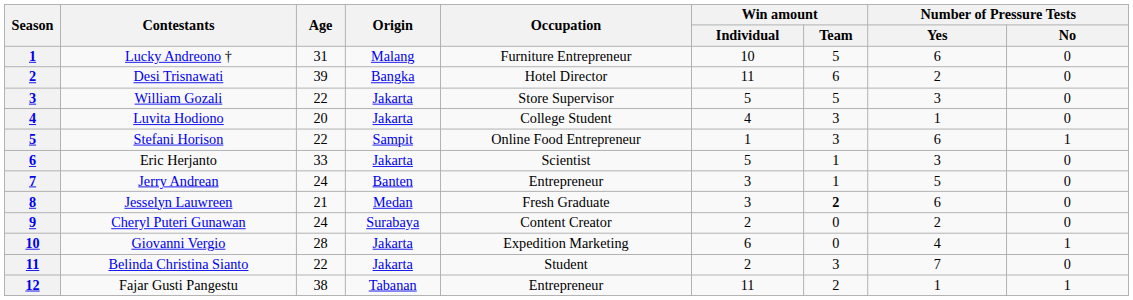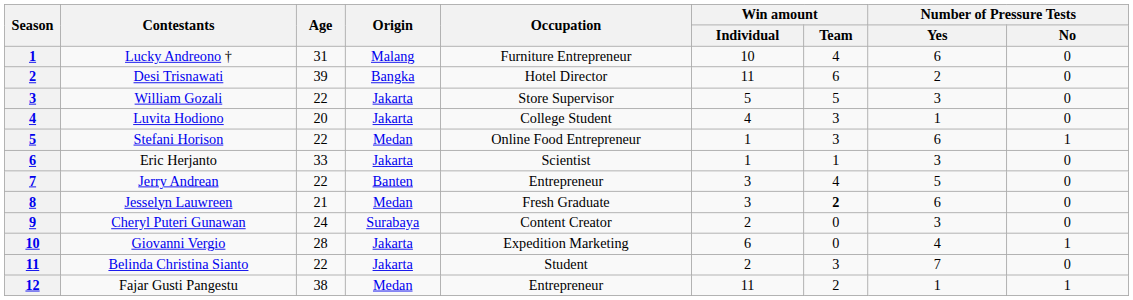 <table class="wikitable" style="text-align:center; line-height:16px;" width="100%">
 <tr>
 <th rowspan="2" scope="col" width="5%">Season</th>
 <th rowspan="2">Contestants</th>
 <th rowspan="2">Age</th>
 <th rowspan="2">Origin</th>
 <th rowspan="2">Occupation</th>
 <th colspan="2">Win amount</th>
 <th colspan="2">Number of Pressure Tests</th>
 </tr>
 <tr>
 <th>Individual</th>
 <th>Team</th>
 <th>Yes</th>
 <th>No</th>
 </tr>
 <tr>
 <th><a href='#'>1</a></th>
 <td><a href='#'>Lucky Andreono</a> †</td>
 <td>31</td>
 <td><a href='#'>Malang</a></td>
 <td>Furniture Entrepreneur</td>
 <td>10</td>
-<td>5</td>
+<td>4</td>
 <td>6</td>
 <td>0</td>
 </tr>
 <tr>
 <th><a href='#'>2</a></th>
 <td><a href='#'>Desi Trisnawati</a></td>
 <td>39</td>
 <td><a href='#'>Bangka</a></td>
 <td>Hotel Director</td>
 <td>11</td>
 <td>6</td>
 <td>2</td>
 <td>0</td>
 </tr>
 <tr>
 <th><a href='#'>3</a></th>
 <td><a href='#'>William Gozali</a></td>
 <td>22</td>
 <td><a href='#'>Jakarta</a></td>
 <td>Store Supervisor</td>
 <td>5</td>
 <td>5</td>
 <td>3</td>
 <td>0</td>
 </tr>
 <tr>
 <th><a href='#'>4</a></th>
 <td><a href='#'>Luvita Hodiono</a></td>
 <td>20</td>
 <td><a href='#'>Jakarta</a></td>
 <td>College Student</td>
 <td>4</td>
 <td>3</td>
 <td>1</td>
 <td>0</td>
 </tr>
 <tr>
 <th><a href='#'>5</a></th>
 <td><a href='#'>Stefani Horison</a></td>
 <td>22</td>
-<td><a href='#'>Sampit</a></td>
+<td><a href='#'>Medan</a></td>
 <td>Online Food Entrepreneur</td>
 <td>1</td>
 <td>3</td>
 <td>6</td>
 <td>1</td>
 </tr>
 <tr>
 <th><a href='#'>6</a></th>
 <td>Eric Herjanto</td>
 <td>33</td>
 <td><a href='#'>Jakarta</a></td>
 <td>Scientist</td>
-<td>5</td>
+<td>1</td>
 <td>1</td>
 <td>3</td>
 <td>0</td>
 </tr>
 <tr>
 <th><a href='#'>7</a></th>
 <td><a href='#'>Jerry Andrean</a></td>
-<td>24</td>
+<td>22</td>
 <td><a href='#'>Banten</a></td>
 <td>Entrepreneur</td>
 <td>3</td>
-<td>1</td>
+<td>4</td>
 <td>5</td>
 <td>0</td>
 </tr>
 <tr>
 <th><a href='#'>8</a></th>
 <td><a href='#'>Jesselyn Lauwreen</a></td>
 <td>21</td>
 <td><a href='#'>Medan</a></td>
 <td>Fresh Graduate</td>
 <td>3</td>
 <td><strong>2</strong></td>
 <td>6</td>
 <td>0</td>
 </tr>
 <tr>
 <th><a href='#'>9</a></th>
 <td><a href='#'>Cheryl Puteri Gunawan</a></td>
 <td>24</td>
 <td><a href='#'>Surabaya</a></td>
 <td>Content Creator</td>
 <td>2</td>
 <td>0</td>
-<td>2</td>
+<td>3</td>
 <td>0</td>
 </tr>
 <tr>
 <th><a href='#'>10</a></th>
 <td><a href='#'>Giovanni Vergio</a></td>
 <td>28</td>
 <td><a href='#'>Jakarta</a></td>
 <td>Expedition Marketing</td>
 <td>6</td>
 <td>0</td>
 <td>4</td>
 <td>1</td>
 </tr>
 <tr>
 <th><a href='#'>11</a></th>
 <td><a href='#'>Belinda Christina Sianto</a></td>
 <td>22</td>
 <td><a href='#'>Jakarta</a></td>
 <td>Student</td>
 <td>2</td>
 <td>3</td>
 <td>7</td>
 <td>0</td>
 </tr>
 <tr>
 <th><a href='#'>12</a></th>
 <td>Fajar Gusti Pangestu</td>
 <td>38</td>
-<td><a href='#'>Tabanan</a></td>
+<td><a href='#'>Medan</a></td>
 <td>Entrepreneur</td>
 <td>11</td>
 <td>2</td>
 <td>1</td>
 <td>1</td>
 </tr>
 </table>
